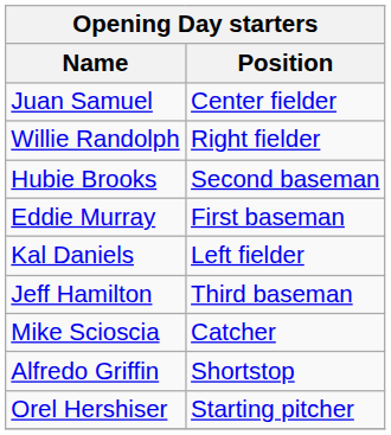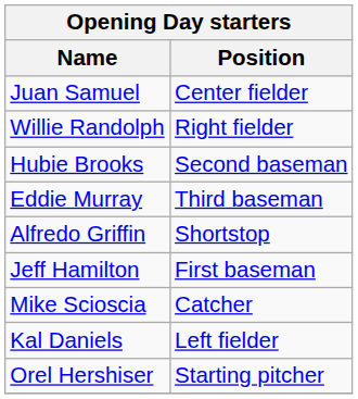 <table class="wikitable" style="text-align:left">
 <tr>
 <th colspan="2">Opening Day starters</th>
 </tr>
 <tr>
 <th>Name</th>
 <th>Position</th>
 </tr>
 <tr>
 <td><a href='#'>Juan Samuel</a></td>
 <td><a href='#'>Center fielder</a></td>
 </tr>
 <tr>
 <td><a href='#'>Willie Randolph</a></td>
 <td><a href='#'>Right fielder</a></td>
 </tr>
 <tr>
 <td><a href='#'>Hubie Brooks</a></td>
 <td><a href='#'>Second baseman</a></td>
 </tr>
 <tr>
 <td><a href='#'>Eddie Murray</a></td>
-<td><a href='#'>First baseman</a></td>
+<td><a href='#'>Third baseman</a></td>
 </tr>
 <tr>
-<td><a href='#'>Kal Daniels</a></td>
-<td><a href='#'>Left fielder</a></td>
+<td><a href='#'>Alfredo Griffin</a></td>
+<td><a href='#'>Shortstop</a></td>
 </tr>
 <tr>
 <td><a href='#'>Jeff Hamilton</a></td>
-<td><a href='#'>Third baseman</a></td>
+<td><a href='#'>First baseman</a></td>
 </tr>
 <tr>
 <td><a href='#'>Mike Scioscia</a></td>
 <td><a href='#'>Catcher</a></td>
 </tr>
 <tr>
-<td><a href='#'>Alfredo Griffin</a></td>
-<td><a href='#'>Shortstop</a></td>
+<td><a href='#'>Kal Daniels</a></td>
+<td><a href='#'>Left fielder</a></td>
 </tr>
 <tr>
 <td><a href='#'>Orel Hershiser</a></td>
 <td><a href='#'>Starting pitcher</a></td>
 </tr>
 <tr>
 </tr>
 </table>
